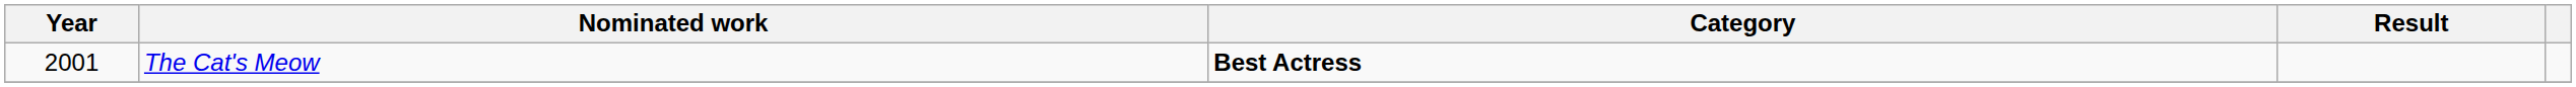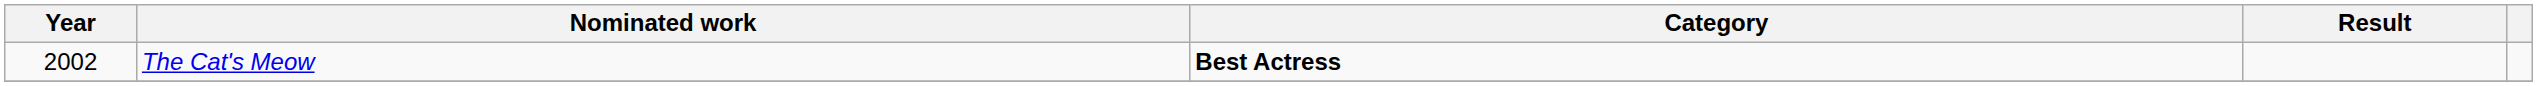 <table class="wikitable" style="width:85%;">
 <tr>
 <th width=5%>Year</th>
 <th style="width:40%;">Nominated work</th>
 <th style="width:40%;">Category</th>
 <th style="width:10%;">Result</th>
 <th width=1%></th>
 </tr>
 <tr>
-<td style="text-align:center;">2001</td>
+<td style="text-align:center;">2002</td>
 <td><em><a href='#'>The Cat's Meow</a></em></td>
 <td><strong>Best Actress</strong></td>
 <td></td>
 <td style="text-align:center;"></td>
 </tr>
 <tr>
 </tr>
 </table>
